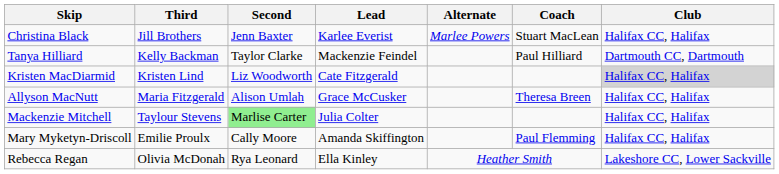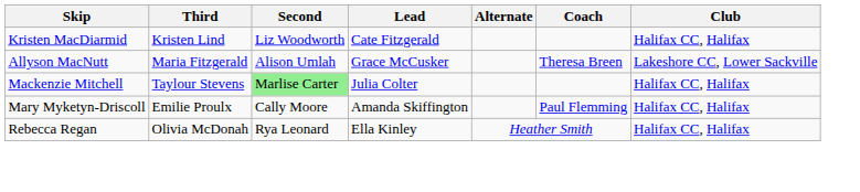 <table class="wikitable">
 <tr>
 <th scope="col">Skip</th>
 <th scope="col">Third</th>
 <th scope="col">Second</th>
 <th scope="col">Lead</th>
 <th scope="col">Alternate</th>
 <th scope="col">Coach</th>
 <th scope="col">Club</th>
 </tr>
 <tr>
-<td><a href='#'>Christina Black</a></td>
-<td><a href='#'>Jill Brothers</a></td>
-<td><a href='#'>Jenn Baxter</a></td>
-<td><a href='#'>Karlee Everist</a></td>
-<td><em><a href='#'>Marlee Powers</a></em></td>
-<td>Stuart MacLean</td>
-<td><a href='#'>Halifax CC</a>, <a href='#'>Halifax</a></td>
-</tr>
-<tr>
-<td><a href='#'>Tanya Hilliard</a></td>
-<td><a href='#'>Kelly Backman</a></td>
-<td>Taylor Clarke</td>
-<td>Mackenzie Feindel</td>
-<td></td>
-<td>Paul Hilliard</td>
-<td><a href='#'>Dartmouth CC</a>, <a href='#'>Dartmouth</a></td>
-</tr>
-<tr>
 <td><a href='#'>Kristen MacDiarmid</a></td>
 <td><a href='#'>Kristen Lind</a></td>
 <td><a href='#'>Liz Woodworth</a></td>
 <td><a href='#'>Cate Fitzgerald</a></td>
 <td></td>
 <td></td>
-<td style="background: lightgrey;"><a href='#'>Halifax CC</a>, <a href='#'>Halifax</a></td>
+<td><a href='#'>Halifax CC</a>, <a href='#'>Halifax</a></td>
 </tr>
 <tr>
 <td><a href='#'>Allyson MacNutt</a></td>
 <td><a href='#'>Maria Fitzgerald</a></td>
 <td><a href='#'>Alison Umlah</a></td>
 <td><a href='#'>Grace McCusker</a></td>
 <td></td>
 <td><a href='#'>Theresa Breen</a></td>
-<td><a href='#'>Halifax CC</a>, <a href='#'>Halifax</a></td>
+<td><a href='#'>Lakeshore CC</a>, <a href='#'>Lower Sackville</a></td>
 </tr>
 <tr>
 <td><a href='#'>Mackenzie Mitchell</a></td>
 <td><a href='#'>Taylour Stevens</a></td>
 <td style="background: lightgreen;">Marlise Carter</td>
 <td><a href='#'>Julia Colter</a></td>
 <td></td>
 <td></td>
 <td><a href='#'>Halifax CC</a>, <a href='#'>Halifax</a></td>
 </tr>
 <tr>
 <td>Mary Myketyn-Driscoll</td>
 <td>Emilie Proulx</td>
 <td>Cally Moore</td>
 <td>Amanda Skiffington</td>
 <td></td>
 <td><a href='#'>Paul Flemming</a></td>
 <td><a href='#'>Halifax CC</a>, <a href='#'>Halifax</a></td>
 </tr>
 <tr>
 <td>Rebecca Regan</td>
 <td>Olivia McDonah</td>
 <td>Rya Leonard</td>
 <td>Ella Kinley</td>
 <td colspan=2 style="text-align:center"><em><a href='#'>Heather Smith</a></em></td>
-<td><a href='#'>Lakeshore CC</a>, <a href='#'>Lower Sackville</a></td>
+<td><a href='#'>Halifax CC</a>, <a href='#'>Halifax</a></td>
 </tr>
 </table>
